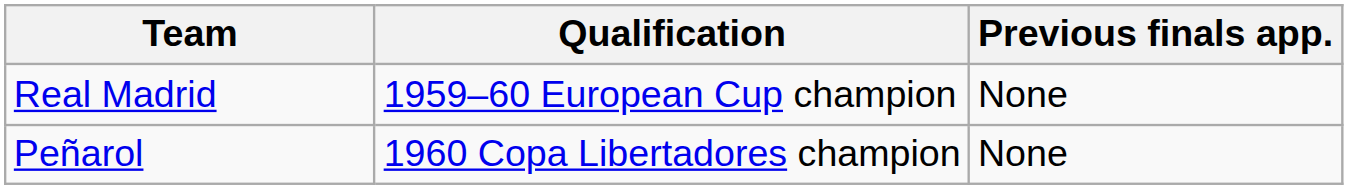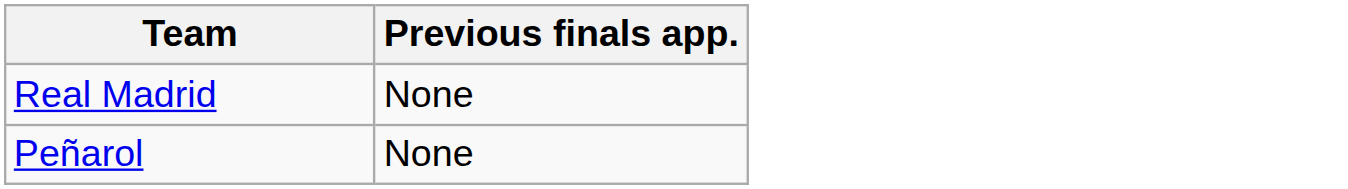 <table class="wikitable">
 <tr>
 <th width=150px>Team</th>
-<th>Qualification</th>
 <th>Previous finals app.</th>
 </tr>
 <tr>
 <td> <a href='#'>Real Madrid</a></td>
-<td><a href='#'>1959–60 European Cup</a> champion</td>
 <td>None</td>
 </tr>
 <tr>
 <td> <a href='#'>Peñarol</a></td>
-<td><a href='#'>1960 Copa Libertadores</a> champion</td>
 <td>None</td>
 </tr>
 </table>
